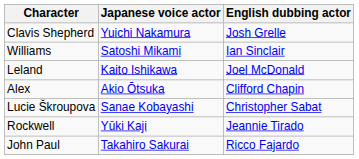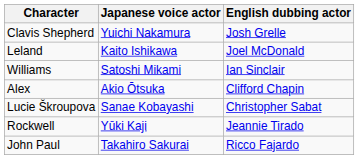 <table class="wikitable">
 <tr>
 <th>Character</th>
 <th>Japanese voice actor</th>
 <th>English dubbing actor</th>
 </tr>
 <tr>
 <td>Clavis Shepherd</td>
 <td><a href='#'>Yuichi Nakamura</a></td>
 <td><a href='#'>Josh Grelle</a></td>
 </tr>
 <tr>
+<td>Leland</td>
+<td><a href='#'>Kaito Ishikawa</a></td>
+<td><a href='#'>Joel McDonald</a></td>
+</tr>
+<tr>
 <td>Williams</td>
 <td><a href='#'>Satoshi Mikami</a></td>
 <td><a href='#'>Ian Sinclair</a></td>
-</tr>
-<tr>
-<td>Leland</td>
-<td><a href='#'>Kaito Ishikawa</a></td>
-<td><a href='#'>Joel McDonald</a></td>
 </tr>
 <tr>
 <td>Alex</td>
 <td><a href='#'>Akio Ōtsuka</a></td>
 <td><a href='#'>Clifford Chapin</a></td>
 </tr>
 <tr>
 <td>Lucie Škroupova</td>
 <td><a href='#'>Sanae Kobayashi</a></td>
 <td><a href='#'>Christopher Sabat</a></td>
 </tr>
 <tr>
 <td>Rockwell</td>
 <td><a href='#'>Yūki Kaji</a></td>
 <td><a href='#'>Jeannie Tirado</a></td>
 </tr>
 <tr>
 <td>John Paul</td>
 <td><a href='#'>Takahiro Sakurai</a></td>
 <td><a href='#'>Ricco Fajardo</a></td>
 </tr>
 </table>
